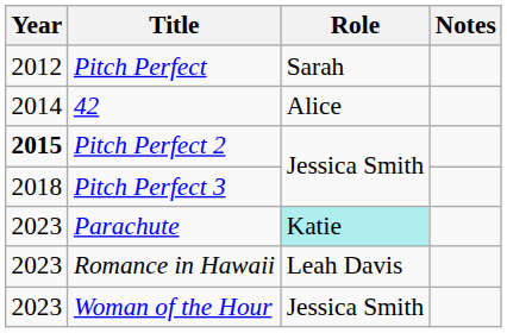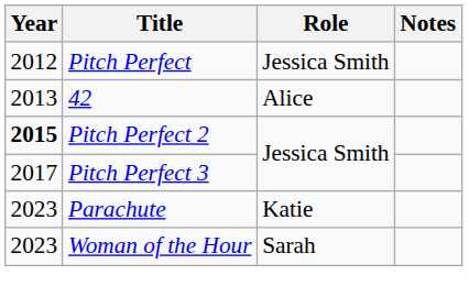 <table class="wikitable sortable">
 <tr>
 <th>Year</th>
 <th>Title</th>
 <th>Role</th>
 <th class="unsortable">Notes</th>
 </tr>
 <tr>
 <td>2012</td>
 <td><em><a href='#'>Pitch Perfect</a></em></td>
-<td>Sarah</td>
+<td>Jessica Smith</td>
 <td></td>
 </tr>
 <tr>
-<td>2014</td>
+<td>2013</td>
 <td><em><a href='#'>42</a></em></td>
 <td>Alice</td>
 <td></td>
 </tr>
 <tr>
 <td><strong>2015</strong></td>
 <td><em><a href='#'>Pitch Perfect 2</a></em></td>
 <td rowspan="2">Jessica Smith</td>
 <td></td>
 </tr>
 <tr>
-<td>2018</td>
+<td>2017</td>
 <td><em><a href='#'>Pitch Perfect 3</a></em></td>
 <td></td>
 </tr>
 <tr>
 <td>2023</td>
 <td><em><a href='#'>Parachute</a></em></td>
-<td style="background: paleturquoise;">Katie</td>
-<td></td>
-</tr>
-<tr>
-<td>2023</td>
-<td><em>Romance in Hawaii</em></td>
-<td>Leah Davis</td>
+<td>Katie</td>
 <td></td>
 </tr>
 <tr>
 <td>2023</td>
 <td><em><a href='#'>Woman of the Hour</a></em></td>
-<td>Jessica Smith</td>
+<td>Sarah</td>
 <td></td>
 </tr>
 </table>
